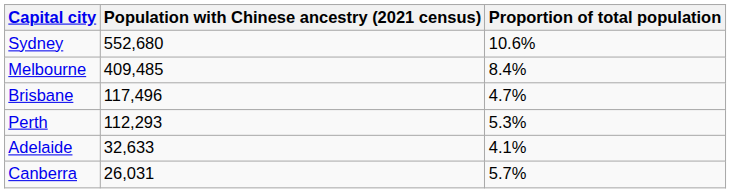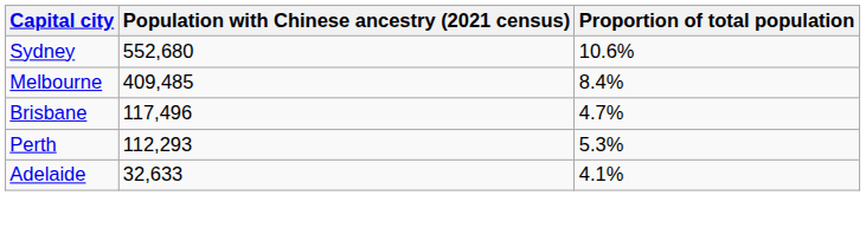 <table class="wikitable sortable">
 <tr>
 <th><a href='#'>Capital city</a></th>
 <th>Population with Chinese ancestry (2021 census)</th>
 <th>Proportion of total population</th>
 </tr>
 <tr>
 <td><a href='#'>Sydney</a></td>
 <td>552,680</td>
 <td>10.6%</td>
 </tr>
 <tr>
 <td><a href='#'>Melbourne</a></td>
 <td>409,485</td>
 <td>8.4%</td>
 </tr>
 <tr>
 <td><a href='#'>Brisbane</a></td>
 <td>117,496</td>
 <td>4.7%</td>
 </tr>
 <tr>
 <td><a href='#'>Perth</a></td>
 <td>112,293</td>
 <td>5.3%</td>
 </tr>
 <tr>
 <td><a href='#'>Adelaide</a></td>
 <td>32,633</td>
 <td>4.1%</td>
 </tr>
-<tr>
-<td><a href='#'>Canberra</a></td>
-<td>26,031</td>
-<td>5.7%</td>
-</tr>
 </table>
